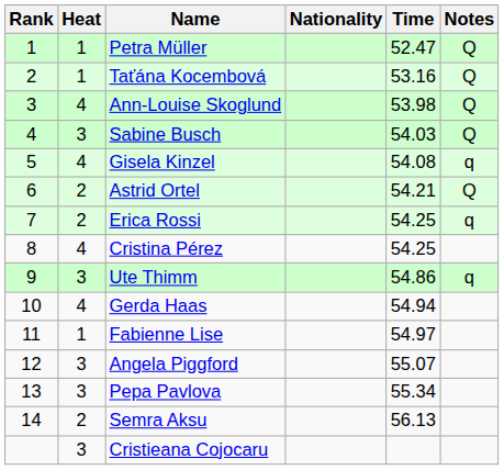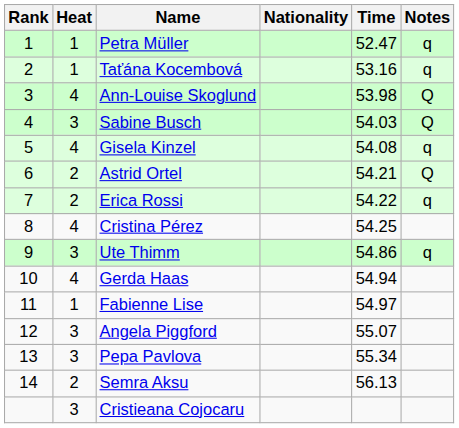 <table class="wikitable sortable" style="text-align:center">
 <tr>
 <th>Rank</th>
 <th>Heat</th>
 <th>Name</th>
 <th>Nationality</th>
 <th>Time</th>
 <th>Notes</th>
 </tr>
 <tr bgcolor=ccffcc>
 <td>1</td>
 <td>1</td>
 <td align="left"><a href='#'>Petra Müller</a></td>
 <td align=left></td>
 <td>52.47</td>
-<td>Q</td>
+<td>q</td>
 </tr>
 <tr bgcolor=ddffdd>
 <td>2</td>
 <td>1</td>
 <td align="left"><a href='#'>Taťána Kocembová</a></td>
 <td align=left></td>
 <td>53.16</td>
-<td>Q</td>
+<td>q</td>
 </tr>
 <tr bgcolor=ccffcc>
 <td>3</td>
 <td>4</td>
 <td align="left"><a href='#'>Ann-Louise Skoglund</a></td>
 <td align=left></td>
 <td>53.98</td>
 <td>Q</td>
 </tr>
 <tr bgcolor=ccffcc>
 <td>4</td>
 <td>3</td>
 <td align="left"><a href='#'>Sabine Busch</a></td>
 <td align=left></td>
 <td>54.03</td>
 <td>Q</td>
 </tr>
 <tr bgcolor=ddffdd>
 <td>5</td>
 <td>4</td>
 <td align="left"><a href='#'>Gisela Kinzel</a></td>
 <td align=left></td>
 <td>54.08</td>
 <td>q</td>
 </tr>
 <tr bgcolor=ddffdd>
 <td>6</td>
 <td>2</td>
 <td align="left"><a href='#'>Astrid Ortel</a></td>
 <td align=left></td>
 <td>54.21</td>
 <td>Q</td>
 </tr>
 <tr bgcolor=ddffdd>
 <td>7</td>
 <td>2</td>
 <td align="left"><a href='#'>Erica Rossi</a></td>
 <td align=left></td>
-<td>54.25</td>
+<td>54.22</td>
 <td>q</td>
 </tr>
 <tr>
 <td>8</td>
 <td>4</td>
 <td align="left"><a href='#'>Cristina Pérez</a></td>
 <td align=left></td>
 <td>54.25</td>
 <td></td>
 </tr>
 <tr bgcolor=ccffcc>
 <td>9</td>
 <td>3</td>
 <td align="left"><a href='#'>Ute Thimm</a></td>
 <td align=left></td>
 <td>54.86</td>
 <td>q</td>
 </tr>
 <tr>
 <td>10</td>
 <td>4</td>
 <td align="left"><a href='#'>Gerda Haas</a></td>
 <td align=left></td>
 <td>54.94</td>
 <td></td>
 </tr>
 <tr>
 <td>11</td>
 <td>1</td>
 <td align="left"><a href='#'>Fabienne Lise</a></td>
 <td align=left></td>
 <td>54.97</td>
 <td></td>
 </tr>
 <tr>
 <td>12</td>
 <td>3</td>
 <td align="left"><a href='#'>Angela Piggford</a></td>
 <td align=left></td>
 <td>55.07</td>
 <td></td>
 </tr>
 <tr>
 <td>13</td>
 <td>3</td>
 <td align="left"><a href='#'>Pepa Pavlova</a></td>
 <td align=left></td>
 <td>55.34</td>
 <td></td>
 </tr>
 <tr>
 <td>14</td>
 <td>2</td>
 <td align="left"><a href='#'>Semra Aksu</a></td>
 <td align=left></td>
 <td>56.13</td>
 <td></td>
 </tr>
 <tr>
 <td></td>
 <td>3</td>
 <td align="left"><a href='#'>Cristieana Cojocaru</a></td>
 <td align=left></td>
 <td></td>
 <td></td>
 </tr>
 </table>
